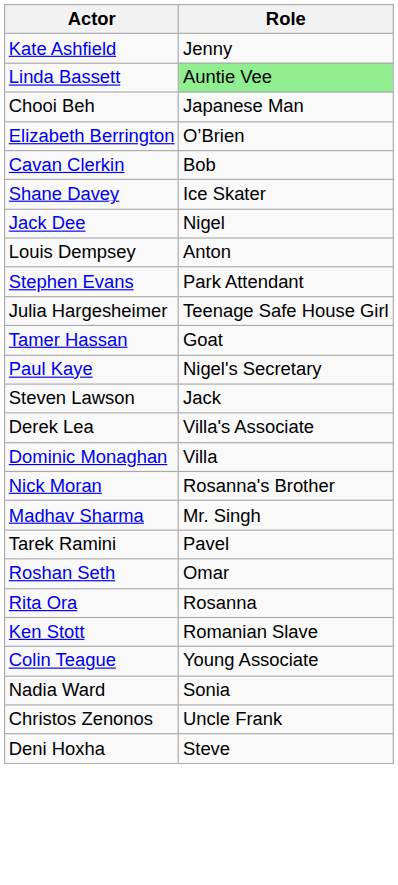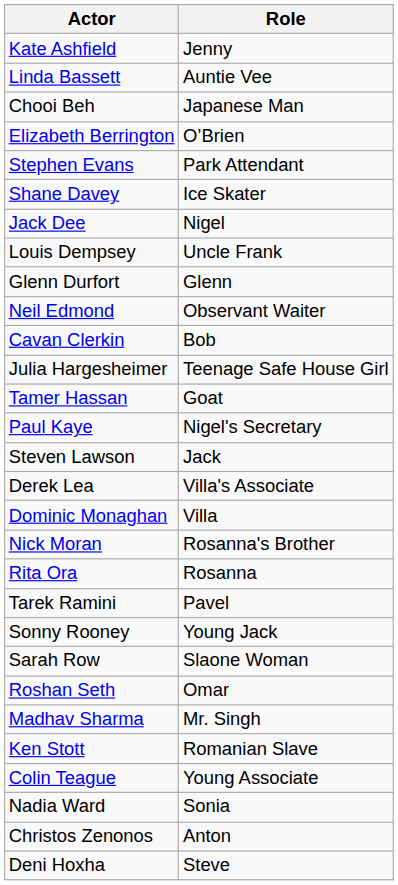 <table class="wikitable">
 <tr>
 <th>Actor</th>
 <th>Role</th>
 </tr>
 <tr>
 <td><a href='#'>Kate Ashfield</a></td>
 <td>Jenny</td>
 </tr>
 <tr>
 <td><a href='#'>Linda Bassett</a></td>
-<td style="background: lightgreen;">Auntie Vee</td>
+<td>Auntie Vee</td>
 </tr>
 <tr>
 <td>Chooi Beh</td>
 <td>Japanese Man</td>
 </tr>
 <tr>
 <td><a href='#'>Elizabeth Berrington</a></td>
 <td>O’Brien</td>
 </tr>
 <tr>
-<td><a href='#'>Cavan Clerkin</a></td>
-<td>Bob</td>
+<td><a href='#'>Stephen Evans</a></td>
+<td>Park Attendant</td>
 </tr>
 <tr>
 <td><a href='#'>Shane Davey</a></td>
 <td>Ice Skater</td>
 </tr>
 <tr>
 <td><a href='#'>Jack Dee</a></td>
 <td>Nigel</td>
 </tr>
 <tr>
 <td>Louis Dempsey</td>
-<td>Anton</td>
+<td>Uncle Frank</td>
 </tr>
 <tr>
-<td><a href='#'>Stephen Evans</a></td>
-<td>Park Attendant</td>
+<td>Glenn Durfort</td>
+<td>Glenn</td>
+</tr>
+<tr>
+<td><a href='#'>Neil Edmond</a></td>
+<td>Observant Waiter</td>
+</tr>
+<tr>
+<td><a href='#'>Cavan Clerkin</a></td>
+<td>Bob</td>
 </tr>
 <tr>
 <td>Julia Hargesheimer</td>
 <td>Teenage Safe House Girl</td>
 </tr>
 <tr>
 <td><a href='#'>Tamer Hassan</a></td>
 <td>Goat</td>
 </tr>
 <tr>
 <td><a href='#'>Paul Kaye</a></td>
 <td>Nigel's Secretary</td>
 </tr>
 <tr>
 <td>Steven Lawson</td>
 <td>Jack</td>
 </tr>
 <tr>
 <td>Derek Lea</td>
 <td>Villa's Associate</td>
 </tr>
 <tr>
 <td><a href='#'>Dominic Monaghan</a></td>
 <td>Villa</td>
 </tr>
 <tr>
 <td><a href='#'>Nick Moran</a></td>
 <td>Rosanna's Brother</td>
 </tr>
 <tr>
-<td><a href='#'>Madhav Sharma</a></td>
-<td>Mr. Singh</td>
+<td><a href='#'>Rita Ora</a></td>
+<td>Rosanna</td>
 </tr>
 <tr>
 <td>Tarek Ramini</td>
 <td>Pavel</td>
 </tr>
 <tr>
+<td>Sonny Rooney</td>
+<td>Young Jack</td>
+</tr>
+<tr>
+<td>Sarah Row</td>
+<td>Slaone Woman</td>
+</tr>
+<tr>
 <td><a href='#'>Roshan Seth</a></td>
 <td>Omar</td>
 </tr>
 <tr>
-<td><a href='#'>Rita Ora</a></td>
-<td>Rosanna</td>
+<td><a href='#'>Madhav Sharma</a></td>
+<td>Mr. Singh</td>
 </tr>
 <tr>
 <td><a href='#'>Ken Stott</a></td>
 <td>Romanian Slave</td>
 </tr>
 <tr>
 <td><a href='#'>Colin Teague</a></td>
 <td>Young Associate</td>
 </tr>
 <tr>
 <td>Nadia Ward</td>
 <td>Sonia</td>
 </tr>
 <tr>
 <td>Christos Zenonos</td>
-<td>Uncle Frank</td>
+<td>Anton</td>
 </tr>
 <tr>
 <td>Deni Hoxha</td>
 <td>Steve</td>
 </tr>
 </table>
